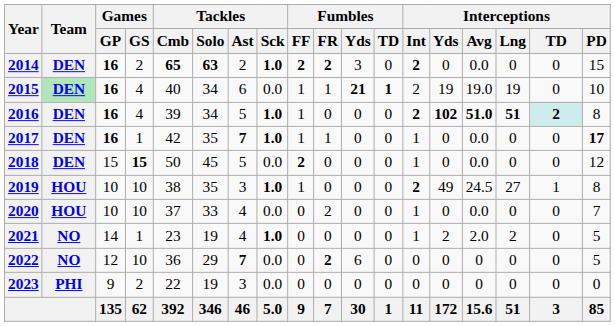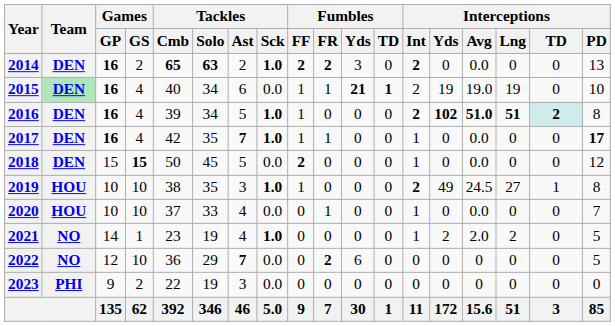 <table class="wikitable" style="text-align:center;">
 <tr>
 <th rowspan="2">Year</th>
 <th rowspan="2">Team</th>
 <th colspan="2">Games</th>
 <th colspan="4">Tackles</th>
 <th colspan="4">Fumbles</th>
 <th colspan="6">Interceptions</th>
 </tr>
 <tr>
 <th>GP</th>
 <th>GS</th>
 <th>Cmb</th>
 <th>Solo</th>
 <th>Ast</th>
 <th>Sck</th>
 <th>FF</th>
 <th>FR</th>
 <th>Yds</th>
 <th>TD</th>
 <th>Int</th>
 <th>Yds</th>
 <th>Avg</th>
 <th>Lng</th>
 <th>TD</th>
 <th>PD</th>
 </tr>
 <tr>
 <th><a href='#'>2014</a></th>
 <th><a href='#'>DEN</a></th>
 <td><strong>16</strong></td>
 <td>2</td>
 <td><strong>65</strong></td>
 <td><strong>63</strong></td>
 <td>2</td>
 <td><strong>1.0</strong></td>
 <td><strong>2</strong></td>
 <td><strong>2</strong></td>
 <td>3</td>
 <td>0</td>
 <td><strong>2</strong></td>
 <td>0</td>
 <td>0.0</td>
 <td>0</td>
 <td>0</td>
-<td>15</td>
+<td>13</td>
 </tr>
 <tr>
 <th><a href='#'>2015</a></th>
 <th style="background:#afe6ba; width:3em;"><a href='#'>DEN</a></th>
 <td><strong>16</strong></td>
 <td>4</td>
 <td>40</td>
 <td>34</td>
 <td>6</td>
 <td>0.0</td>
 <td>1</td>
 <td>1</td>
 <td><strong>21</strong></td>
 <td><strong>1</strong></td>
 <td>2</td>
 <td>19</td>
 <td>19.0</td>
 <td>19</td>
 <td>0</td>
 <td>10</td>
 </tr>
 <tr>
 <th><a href='#'>2016</a></th>
 <th><a href='#'>DEN</a></th>
 <td><strong>16</strong></td>
 <td>4</td>
 <td>39</td>
 <td>34</td>
 <td>5</td>
 <td><strong>1.0</strong></td>
 <td>1</td>
 <td>0</td>
 <td>0</td>
 <td>0</td>
 <td><strong>2</strong></td>
 <td><strong>102</strong></td>
 <td><strong>51.0</strong></td>
 <td><strong>51</strong></td>
 <td style="background:#cfecec; width:3em;"><strong>2</strong></td>
 <td>8</td>
 </tr>
 <tr>
 <th><a href='#'>2017</a></th>
 <th><a href='#'>DEN</a></th>
 <td><strong>16</strong></td>
-<td>1</td>
+<td>4</td>
 <td>42</td>
 <td>35</td>
 <td><strong>7</strong></td>
 <td><strong>1.0</strong></td>
 <td>1</td>
 <td>1</td>
 <td>0</td>
 <td>0</td>
 <td>1</td>
 <td>0</td>
 <td>0.0</td>
 <td>0</td>
 <td>0</td>
 <td><strong>17</strong></td>
 </tr>
 <tr>
 <th><a href='#'>2018</a></th>
 <th><a href='#'>DEN</a></th>
 <td>15</td>
 <td><strong>15</strong></td>
 <td>50</td>
 <td>45</td>
 <td>5</td>
 <td>0.0</td>
 <td><strong>2</strong></td>
 <td>0</td>
 <td>0</td>
 <td>0</td>
 <td>1</td>
 <td>0</td>
 <td>0.0</td>
 <td>0</td>
 <td>0</td>
 <td>12</td>
 </tr>
 <tr>
 <th><a href='#'>2019</a></th>
 <th><a href='#'>HOU</a></th>
 <td>10</td>
 <td>10</td>
 <td>38</td>
 <td>35</td>
 <td>3</td>
 <td><strong>1.0</strong></td>
 <td>1</td>
 <td>0</td>
 <td>0</td>
 <td>0</td>
 <td><strong>2</strong></td>
 <td>49</td>
 <td>24.5</td>
 <td>27</td>
 <td>1</td>
 <td>8</td>
 </tr>
 <tr>
 <th><a href='#'>2020</a></th>
 <th><a href='#'>HOU</a></th>
 <td>10</td>
 <td>10</td>
 <td>37</td>
 <td>33</td>
 <td>4</td>
 <td>0.0</td>
 <td>0</td>
-<td>2</td>
+<td>1</td>
 <td>0</td>
 <td>0</td>
 <td>1</td>
 <td>0</td>
 <td>0.0</td>
 <td>0</td>
 <td>0</td>
 <td>7</td>
 </tr>
 <tr>
 <th><a href='#'>2021</a></th>
 <th><a href='#'>NO</a></th>
 <td>14</td>
 <td>1</td>
 <td>23</td>
 <td>19</td>
 <td>4</td>
 <td><strong>1.0</strong></td>
 <td>0</td>
 <td>0</td>
 <td>0</td>
 <td>0</td>
 <td>1</td>
 <td>2</td>
 <td>2.0</td>
 <td>2</td>
 <td>0</td>
 <td>5</td>
 </tr>
 <tr>
 <th><a href='#'>2022</a></th>
 <th><a href='#'>NO</a></th>
 <td>12</td>
 <td>10</td>
 <td>36</td>
 <td>29</td>
 <td><strong>7</strong></td>
 <td>0.0</td>
 <td>0</td>
 <td><strong>2</strong></td>
 <td>6</td>
 <td>0</td>
 <td>0</td>
 <td>0</td>
 <td>0</td>
 <td>0</td>
 <td>0</td>
 <td>5</td>
 </tr>
 <tr>
 <th><a href='#'>2023</a></th>
 <th><a href='#'>PHI</a></th>
 <td>9</td>
 <td>2</td>
 <td>22</td>
 <td>19</td>
 <td>3</td>
 <td>0.0</td>
 <td>0</td>
 <td>0</td>
 <td>0</td>
 <td>0</td>
 <td>0</td>
 <td>0</td>
 <td>0</td>
 <td>0</td>
 <td>0</td>
 <td>0</td>
 </tr>
 <tr>
 <th colspan="2"></th>
 <th>135</th>
 <th>62</th>
 <th>392</th>
 <th>346</th>
 <th>46</th>
 <th>5.0</th>
 <th>9</th>
 <th>7</th>
 <th>30</th>
 <th>1</th>
 <th>11</th>
 <th>172</th>
 <th>15.6</th>
 <th>51</th>
 <th>3</th>
 <th>85</th>
 </tr>
 </table>
